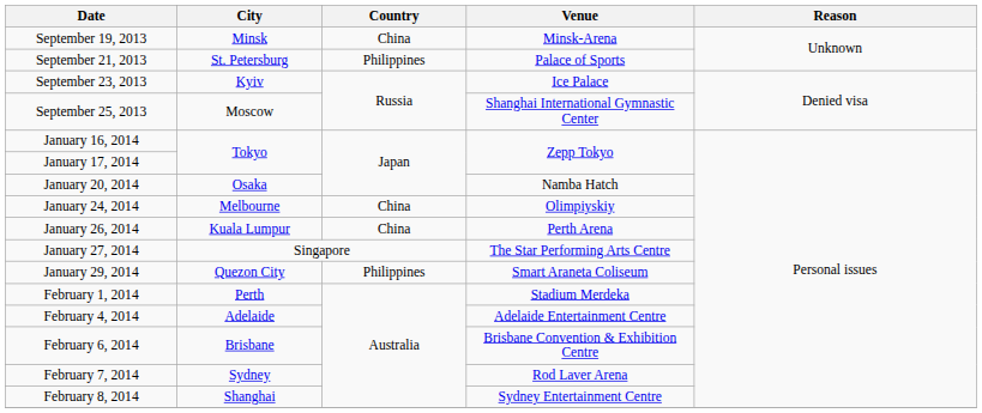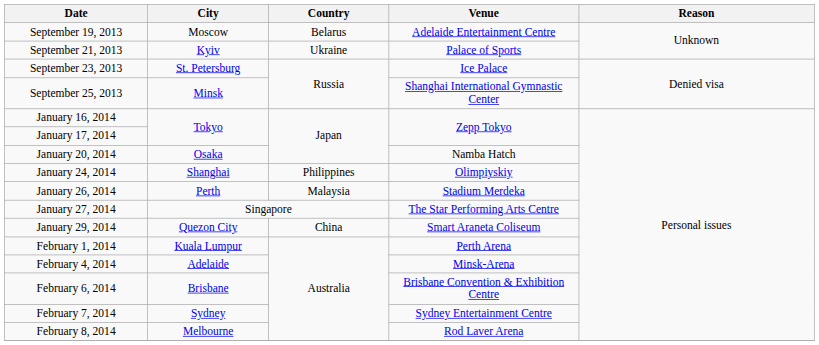 <table class="wikitable" style="text-align:center;">
 <tr>
 <th scope="col" style="width:12em;">Date</th>
 <th scope="col" style="width:10em;">City</th>
 <th scope="col" style="width:10em;">Country</th>
 <th scope="col" style="width:16em;">Venue</th>
 <th scope="col" style="width:20em;">Reason</th>
 </tr>
 <tr>
 <td>September 19, 2013</td>
-<td><a href='#'>Minsk</a></td>
-<td>China</td>
-<td><a href='#'>Minsk-Arena</a></td>
+<td>Moscow</td>
+<td>Belarus</td>
+<td><a href='#'>Adelaide Entertainment Centre</a></td>
 <td rowspan="2">Unknown</td>
 </tr>
 <tr>
 <td>September 21, 2013</td>
-<td><a href='#'>St. Petersburg</a></td>
-<td>Philippines</td>
+<td><a href='#'>Kyiv</a></td>
+<td>Ukraine</td>
 <td><a href='#'>Palace of Sports</a></td>
 </tr>
 <tr>
 <td>September 23, 2013</td>
-<td><a href='#'>Kyiv</a></td>
+<td><a href='#'>St. Petersburg</a></td>
 <td rowspan="2">Russia</td>
 <td><a href='#'>Ice Palace</a></td>
 <td rowspan="2">Denied visa</td>
 </tr>
 <tr>
 <td>September 25, 2013</td>
-<td>Moscow</td>
+<td><a href='#'>Minsk</a></td>
 <td><a href='#'>Shanghai International Gymnastic Center</a></td>
 </tr>
 <tr>
 <td>January 16, 2014</td>
 <td rowspan="2"><a href='#'>Tokyo</a></td>
 <td rowspan="3">Japan</td>
 <td rowspan="2"><a href='#'>Zepp Tokyo</a></td>
 <td rowspan="12">Personal issues<br></td>
 </tr>
 <tr>
 <td>January 17, 2014</td>
 </tr>
 <tr>
 <td>January 20, 2014</td>
 <td><a href='#'>Osaka</a></td>
 <td>Namba Hatch</td>
 </tr>
 <tr>
 <td>January 24, 2014</td>
-<td><a href='#'>Melbourne</a></td>
-<td>China</td>
+<td><a href='#'>Shanghai</a></td>
+<td>Philippines</td>
 <td><a href='#'>Olimpiyskiy</a></td>
 </tr>
 <tr>
 <td>January 26, 2014</td>
-<td><a href='#'>Kuala Lumpur</a></td>
-<td>China</td>
-<td><a href='#'>Perth Arena</a></td>
+<td><a href='#'>Perth</a></td>
+<td>Malaysia</td>
+<td><a href='#'>Stadium Merdeka</a></td>
 </tr>
 <tr>
 <td>January 27, 2014</td>
 <td colspan="2">Singapore</td>
 <td><a href='#'>The Star Performing Arts Centre</a></td>
 </tr>
 <tr>
 <td>January 29, 2014</td>
 <td><a href='#'>Quezon City</a></td>
-<td>Philippines</td>
+<td>China</td>
 <td><a href='#'>Smart Araneta Coliseum</a></td>
 </tr>
 <tr>
 <td>February 1, 2014</td>
-<td><a href='#'>Perth</a></td>
+<td><a href='#'>Kuala Lumpur</a></td>
 <td rowspan="5">Australia</td>
-<td><a href='#'>Stadium Merdeka</a></td>
+<td><a href='#'>Perth Arena</a></td>
 </tr>
 <tr>
 <td>February 4, 2014</td>
 <td><a href='#'>Adelaide</a></td>
-<td><a href='#'>Adelaide Entertainment Centre</a></td>
+<td><a href='#'>Minsk-Arena</a></td>
 </tr>
 <tr>
 <td>February 6, 2014</td>
 <td><a href='#'>Brisbane</a></td>
 <td><a href='#'>Brisbane Convention & Exhibition Centre</a></td>
 </tr>
 <tr>
 <td>February 7, 2014</td>
 <td><a href='#'>Sydney</a></td>
-<td><a href='#'>Rod Laver Arena</a></td>
+<td><a href='#'>Sydney Entertainment Centre</a></td>
 </tr>
 <tr>
 <td>February 8, 2014</td>
-<td><a href='#'>Shanghai</a></td>
-<td><a href='#'>Sydney Entertainment Centre</a></td>
+<td><a href='#'>Melbourne</a></td>
+<td><a href='#'>Rod Laver Arena</a></td>
 </tr>
 <tr>
 </tr>
 </table>
